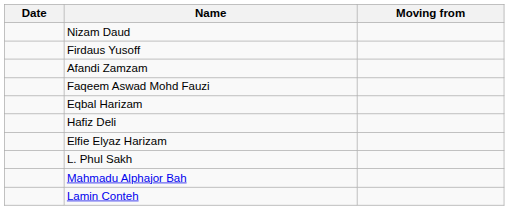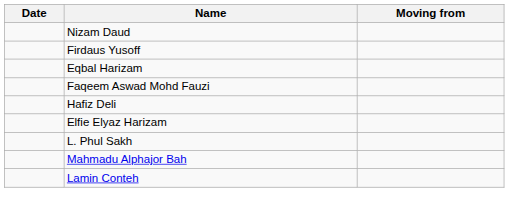 <table class="wikitable sortable" style="width:55%; text-align:center; text-align:left;">
 <tr>
 <th>Date</th>
 <th>Name</th>
 <th>Moving from</th>
 </tr>
 <tr>
 <td></td>
 <td> Nizam Daud</td>
 <td></td>
 </tr>
 <tr>
 <td></td>
 <td> Firdaus Yusoff</td>
 <td></td>
 </tr>
 <tr>
 <td></td>
-<td> Afandi Zamzam</td>
+<td> Eqbal Harizam</td>
 <td></td>
 </tr>
 <tr>
 <td></td>
 <td> Faqeem Aswad Mohd Fauzi</td>
-<td></td>
-</tr>
-<tr>
-<td></td>
-<td> Eqbal Harizam</td>
 <td></td>
 </tr>
 <tr>
 <td></td>
 <td> Hafiz Deli</td>
 <td></td>
 </tr>
 <tr>
 <td></td>
 <td> Elfie Elyaz Harizam</td>
 <td></td>
 </tr>
 <tr>
 <td></td>
 <td> L. Phul Sakh</td>
 <td></td>
 </tr>
 <tr>
 <td></td>
 <td> <a href='#'>Mahmadu Alphajor Bah</a></td>
 <td></td>
 </tr>
 <tr>
 <td></td>
 <td> <a href='#'>Lamin Conteh</a></td>
 <td></td>
 </tr>
 </table>
